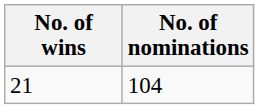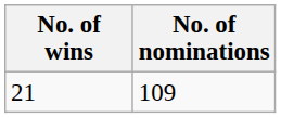 <table class="wikitable">
 <tr style="background:#ebf5ff;">
 <th style="width:75px;">No. of wins</th>
 <th style="width:75px;">No. of nominations</th>
 </tr>
 <tr>
 <td>21</td>
-<td>104</td>
+<td>109</td>
 </tr>
 </table>
